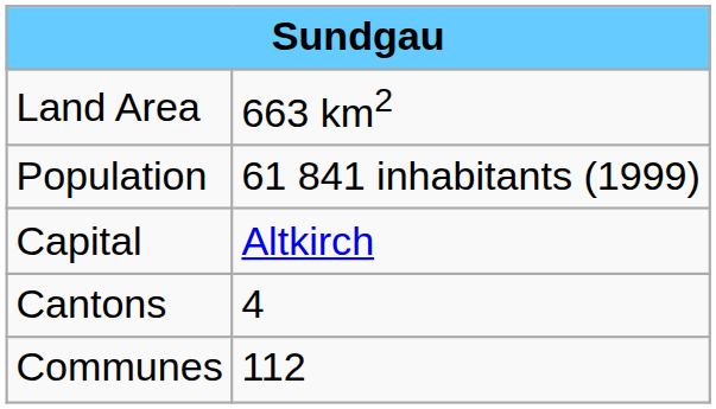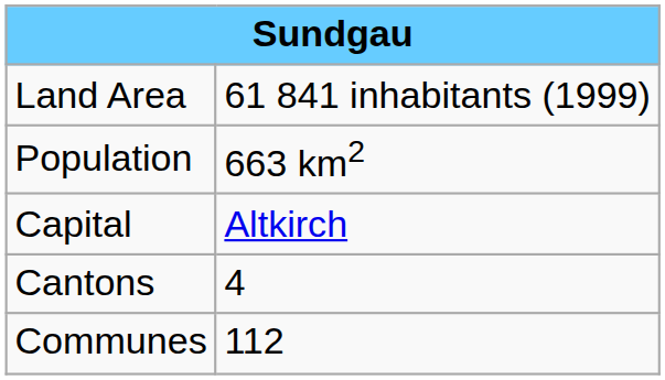 <table class="wikitable" align="right">
 <tr>
 <th colspan="2" style="background:#6cf;">Sundgau</th>
 </tr>
 <tr>
 <td>Land Area</td>
-<td>663 km<sup>2</sup></td>
+<td>61 841 inhabitants (1999)</td>
 </tr>
 <tr>
 <td>Population</td>
-<td>61 841 inhabitants (1999)</td>
+<td>663 km<sup>2</sup></td>
 </tr>
 <tr>
 <td>Capital</td>
 <td><a href='#'>Altkirch</a></td>
 </tr>
 <tr>
 <td>Cantons</td>
 <td>4</td>
 </tr>
 <tr>
 <td>Communes</td>
 <td>112</td>
 </tr>
 </table>
